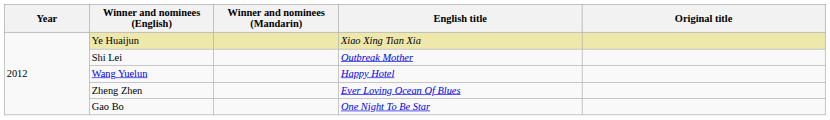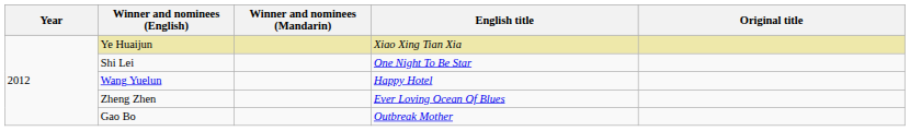 <table class="wikitable" style="width:100%;">
 <tr style="background:#bebebe">
 <th width="100"><strong>Year</strong></th>
 <th width="150"><strong>Winner and nominees<br>(English)</strong></th>
 <th width="150"><strong>Winner and nominees<br>(Mandarin)</strong></th>
 <th width="300"><strong>English title</strong></th>
 <th width="300"><strong>Original title</strong></th>
 </tr>
 <tr>
 <td rowspan="5">2012</td>
 <td style="background:#EEE8AA;">Ye Huaijun</td>
 <td style="background:#EEE8AA;"></td>
 <td style="background:#EEE8AA;"><em>Xiao Xing Tian Xia</em></td>
 <td style="background:#EEE8AA;"></td>
 </tr>
 <tr>
 <td>Shi Lei</td>
 <td></td>
-<td><em><a href='#'>Outbreak Mother</a></em></td>
+<td><em><a href='#'>One Night To Be Star</a></em></td>
 <td></td>
 </tr>
 <tr>
 <td><a href='#'>Wang Yuelun</a></td>
 <td></td>
 <td><em><a href='#'>Happy Hotel</a></em></td>
 <td></td>
 </tr>
 <tr>
 <td>Zheng Zhen</td>
 <td></td>
 <td><em><a href='#'>Ever Loving Ocean Of Blues</a></em></td>
 <td></td>
 </tr>
 <tr>
 <td>Gao Bo</td>
 <td></td>
-<td><em><a href='#'>One Night To Be Star</a></em></td>
+<td><em><a href='#'>Outbreak Mother</a></em></td>
 <td></td>
 </tr>
 </table>
